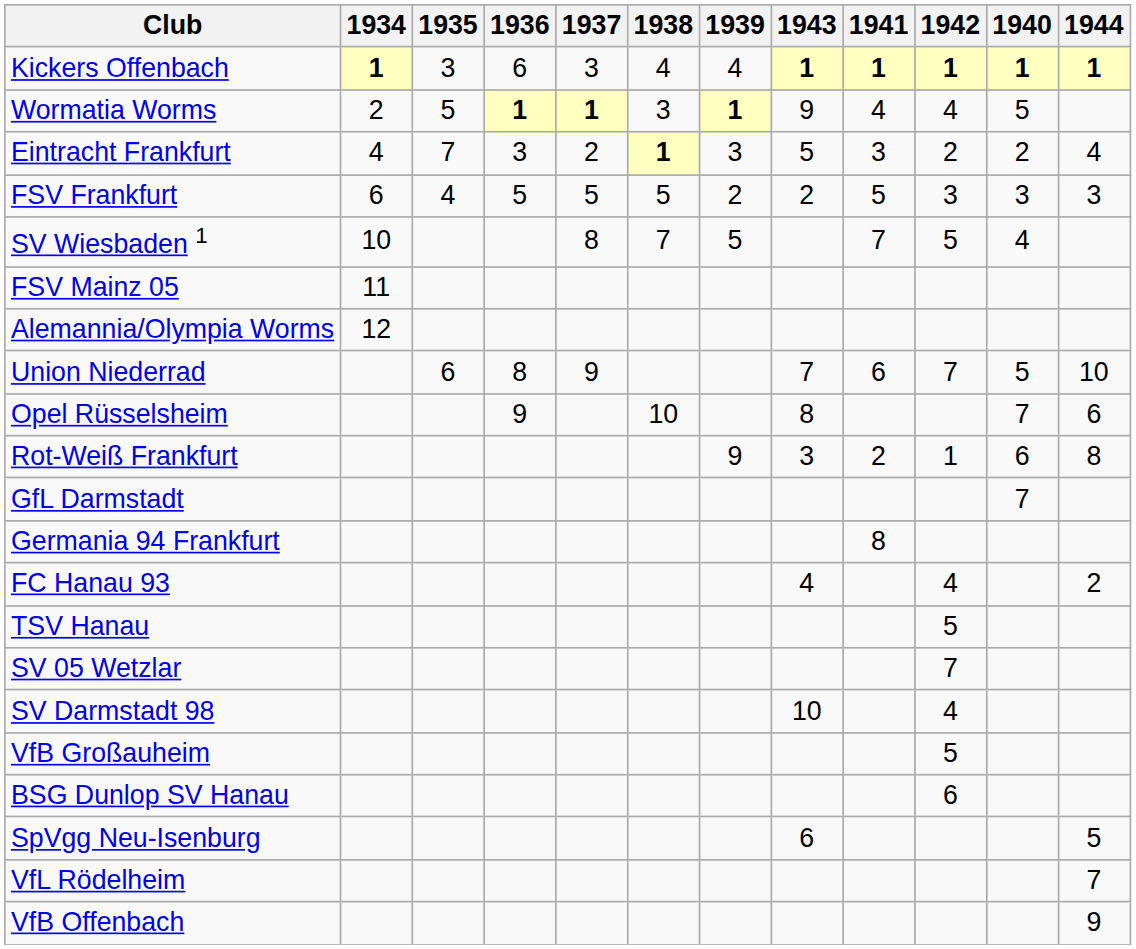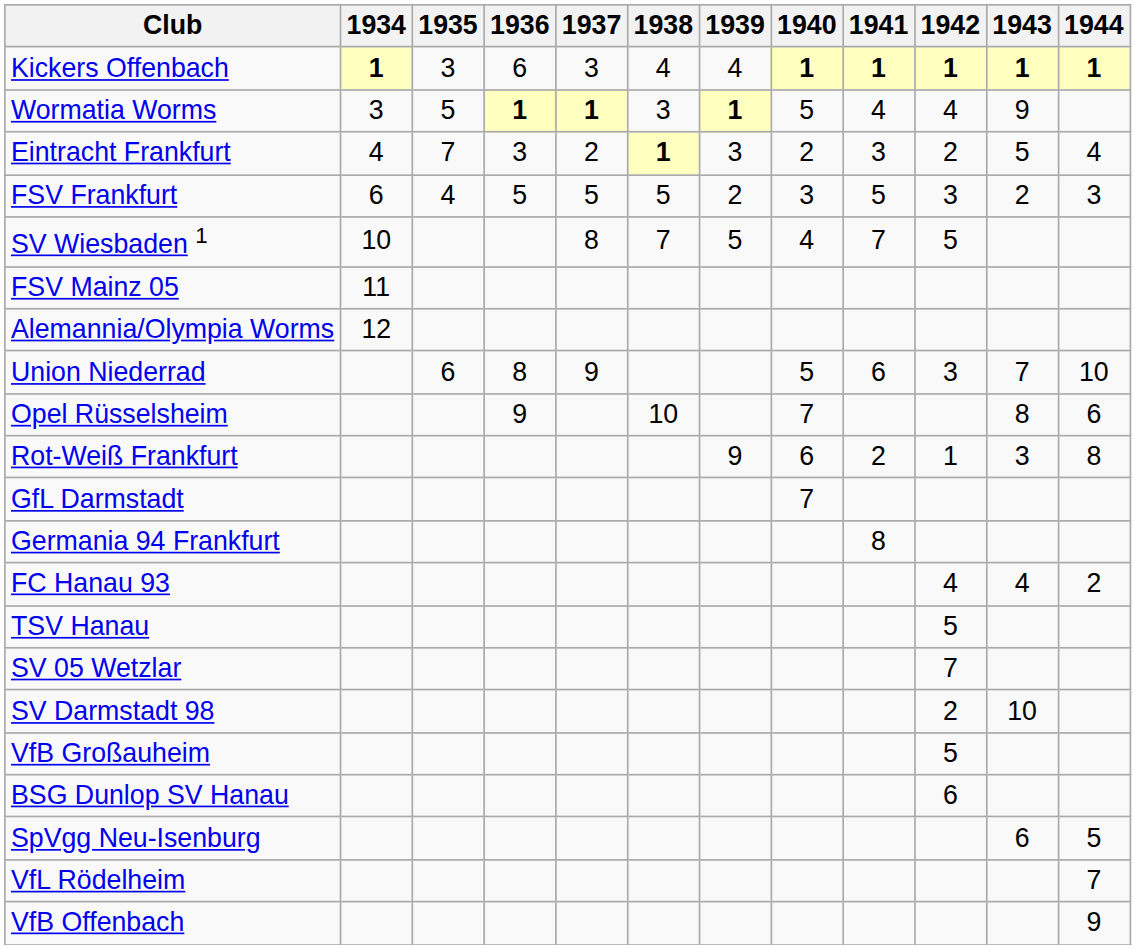 <table class="wikitable">
 <tr>
 <th>Club</th>
 <th>1934</th>
 <th>1935</th>
 <th>1936</th>
 <th>1937</th>
 <th>1938</th>
 <th>1939</th>
-<th>1943</th>
+<th>1940</th>
 <th>1941</th>
 <th>1942</th>
-<th>1940</th>
+<th>1943</th>
 <th>1944</th>
 </tr>
 <tr align="center">
 <td align="left"><a href='#'>Kickers Offenbach</a></td>
 <td bgcolor="#ffffbf"><strong>1</strong></td>
 <td>3</td>
 <td>6</td>
 <td>3</td>
 <td>4</td>
 <td>4</td>
 <td bgcolor="#ffffbf"><strong>1</strong></td>
 <td bgcolor="#ffffbf"><strong>1</strong></td>
 <td bgcolor="#ffffbf"><strong>1</strong></td>
 <td bgcolor="#ffffbf"><strong>1</strong></td>
 <td bgcolor="#ffffbf"><strong>1</strong></td>
 </tr>
 <tr align="center">
 <td align="left"><a href='#'>Wormatia Worms</a></td>
-<td>2</td>
+<td>3</td>
 <td>5</td>
 <td bgcolor="#ffffbf"><strong>1</strong></td>
 <td bgcolor="#ffffbf"><strong>1</strong></td>
 <td>3</td>
 <td bgcolor="#ffffbf"><strong>1</strong></td>
-<td>9</td>
+<td>5</td>
 <td>4</td>
 <td>4</td>
-<td>5</td>
+<td>9</td>
 <td></td>
 </tr>
 <tr align="center">
 <td align="left"><a href='#'>Eintracht Frankfurt</a></td>
 <td>4</td>
 <td>7</td>
 <td>3</td>
 <td>2</td>
 <td bgcolor="#ffffbf"><strong>1</strong></td>
 <td>3</td>
-<td>5</td>
+<td>2</td>
 <td>3</td>
 <td>2</td>
-<td>2</td>
+<td>5</td>
 <td>4</td>
 </tr>
 <tr align="center">
 <td align="left"><a href='#'>FSV Frankfurt</a></td>
 <td>6</td>
 <td>4</td>
 <td>5</td>
 <td>5</td>
 <td>5</td>
 <td>2</td>
-<td>2</td>
+<td>3</td>
 <td>5</td>
 <td>3</td>
-<td>3</td>
+<td>2</td>
 <td>3</td>
 </tr>
 <tr align="center">
 <td align="left"><a href='#'>SV Wiesbaden</a> <sup>1</sup></td>
 <td>10</td>
 <td></td>
 <td></td>
 <td>8</td>
 <td>7</td>
 <td>5</td>
-<td></td>
+<td>4</td>
 <td>7</td>
 <td>5</td>
-<td>4</td>
+<td></td>
 <td></td>
 </tr>
 <tr align="center">
 <td align="left"><a href='#'>FSV Mainz 05</a></td>
 <td>11</td>
 <td></td>
 <td></td>
 <td></td>
 <td></td>
 <td></td>
 <td></td>
 <td></td>
 <td></td>
 <td></td>
 <td></td>
 </tr>
 <tr align="center">
 <td align="left"><a href='#'>Alemannia/Olympia Worms</a></td>
 <td>12</td>
 <td></td>
 <td></td>
 <td></td>
 <td></td>
 <td></td>
 <td></td>
 <td></td>
 <td></td>
 <td></td>
 <td></td>
 </tr>
 <tr align="center">
 <td align="left"><a href='#'>Union Niederrad</a></td>
 <td></td>
 <td>6</td>
 <td>8</td>
 <td>9</td>
 <td></td>
 <td></td>
+<td>5</td>
+<td>6</td>
+<td>3</td>
 <td>7</td>
-<td>6</td>
-<td>7</td>
-<td>5</td>
 <td>10</td>
 </tr>
 <tr align="center">
 <td align="left"><a href='#'>Opel Rüsselsheim</a></td>
 <td></td>
 <td></td>
 <td>9</td>
 <td></td>
 <td>10</td>
 <td></td>
-<td>8</td>
+<td>7</td>
 <td></td>
 <td></td>
-<td>7</td>
+<td>8</td>
 <td>6</td>
 </tr>
 <tr align="center">
 <td align="left"><a href='#'>Rot-Weiß Frankfurt</a></td>
 <td></td>
 <td></td>
 <td></td>
 <td></td>
 <td></td>
 <td>9</td>
-<td>3</td>
+<td>6</td>
 <td>2</td>
 <td>1</td>
-<td>6</td>
+<td>3</td>
 <td>8</td>
 </tr>
 <tr align="center">
 <td align="left"><a href='#'>GfL Darmstadt</a></td>
 <td></td>
 <td></td>
 <td></td>
 <td></td>
 <td></td>
 <td></td>
+<td>7</td>
 <td></td>
 <td></td>
 <td></td>
-<td>7</td>
 <td></td>
 </tr>
 <tr align="center">
 <td align="left"><a href='#'>Germania 94 Frankfurt</a></td>
 <td></td>
 <td></td>
 <td></td>
 <td></td>
 <td></td>
 <td></td>
 <td></td>
 <td>8</td>
 <td></td>
 <td></td>
 <td></td>
 </tr>
 <tr align="center">
 <td align="left"><a href='#'>FC Hanau 93</a></td>
 <td></td>
 <td></td>
 <td></td>
 <td></td>
 <td></td>
 <td></td>
-<td>4</td>
+<td></td>
 <td></td>
 <td>4</td>
-<td></td>
+<td>4</td>
 <td>2</td>
 </tr>
 <tr align="center">
 <td align="left"><a href='#'>TSV Hanau</a></td>
 <td></td>
 <td></td>
 <td></td>
 <td></td>
 <td></td>
 <td></td>
 <td></td>
 <td></td>
 <td>5</td>
 <td></td>
 <td></td>
 </tr>
 <tr align="center">
 <td align="left"><a href='#'>SV 05 Wetzlar</a></td>
 <td></td>
 <td></td>
 <td></td>
 <td></td>
 <td></td>
 <td></td>
 <td></td>
 <td></td>
 <td>7</td>
 <td></td>
 <td></td>
 </tr>
 <tr align="center">
 <td align="left"><a href='#'>SV Darmstadt 98</a></td>
 <td></td>
 <td></td>
 <td></td>
 <td></td>
 <td></td>
 <td></td>
+<td></td>
+<td></td>
+<td>2</td>
 <td>10</td>
-<td></td>
-<td>4</td>
-<td></td>
 <td></td>
 </tr>
 <tr align="center">
 <td align="left"><a href='#'>VfB Großauheim</a></td>
 <td></td>
 <td></td>
 <td></td>
 <td></td>
 <td></td>
 <td></td>
 <td></td>
 <td></td>
 <td>5</td>
 <td></td>
 <td></td>
 </tr>
 <tr align="center">
 <td align="left"><a href='#'>BSG Dunlop SV Hanau</a></td>
 <td></td>
 <td></td>
 <td></td>
 <td></td>
 <td></td>
 <td></td>
 <td></td>
 <td></td>
 <td>6</td>
 <td></td>
 <td></td>
 </tr>
 <tr align="center">
 <td align="left"><a href='#'>SpVgg Neu-Isenburg</a></td>
 <td></td>
 <td></td>
 <td></td>
 <td></td>
 <td></td>
 <td></td>
-<td>6</td>
 <td></td>
 <td></td>
 <td></td>
+<td>6</td>
 <td>5</td>
 </tr>
 <tr align="center">
 <td align="left"><a href='#'>VfL Rödelheim</a></td>
 <td></td>
 <td></td>
 <td></td>
 <td></td>
 <td></td>
 <td></td>
 <td></td>
 <td></td>
 <td></td>
 <td></td>
 <td>7</td>
 </tr>
 <tr align="center">
 <td align="left"><a href='#'>VfB Offenbach</a></td>
 <td></td>
 <td></td>
 <td></td>
 <td></td>
 <td></td>
 <td></td>
 <td></td>
 <td></td>
 <td></td>
 <td></td>
 <td>9</td>
 </tr>
 </table>
